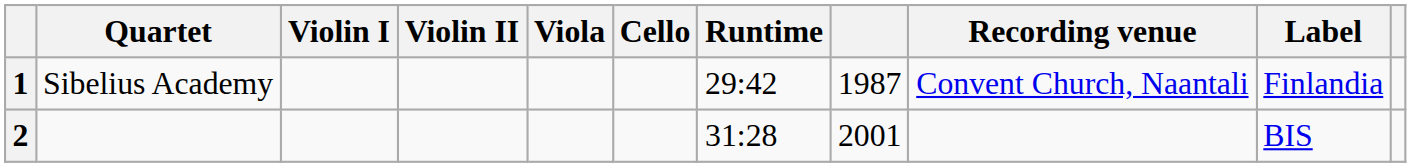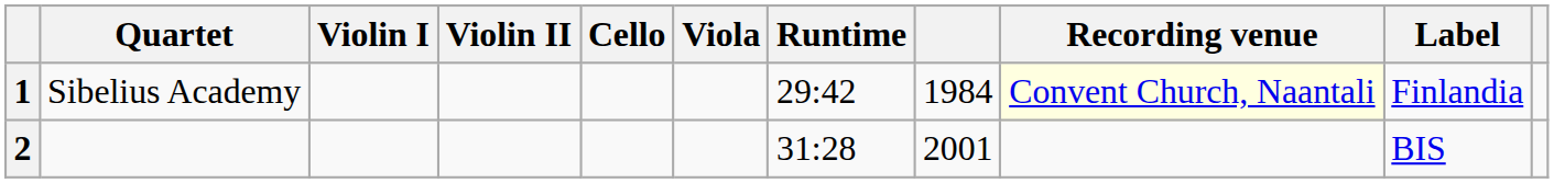 <table class="wikitable" style="margin-right:0; font-size:95%">
 <tr>
 <th scope="col"></th>
 <th scope=col>Quartet</th>
 <th scope=col>Violin I</th>
 <th scope=col>Violin II</th>
+<th scope=col>Cello</th>
 <th scope=col>Viola</th>
-<th scope=col>Cello</th>
 <th scope=col>Runtime</th>
 <th scope=col></th>
 <th scope=col>Recording venue</th>
 <th scope=col>Label</th>
 <th scope=col class="unsortable"></th>
 </tr>
 <tr>
 <th scope="row">1</th>
 <td>Sibelius Academy</td>
 <td></td>
 <td></td>
 <td></td>
 <td></td>
 <td>29:42</td>
-<td>1987</td>
-<td><a href='#'>Convent Church, Naantali</a></td>
+<td>1984</td>
+<td style="background: lightyellow;"><a href='#'>Convent Church, Naantali</a></td>
 <td><a href='#'>Finlandia</a></td>
 <td></td>
 </tr>
 <tr>
 <th scope="row">2</th>
 <td></td>
 <td></td>
 <td></td>
 <td></td>
 <td></td>
 <td>31:28</td>
 <td>2001</td>
 <td></td>
 <td><a href='#'>BIS</a></td>
 <td></td>
 </tr>
 </table>
